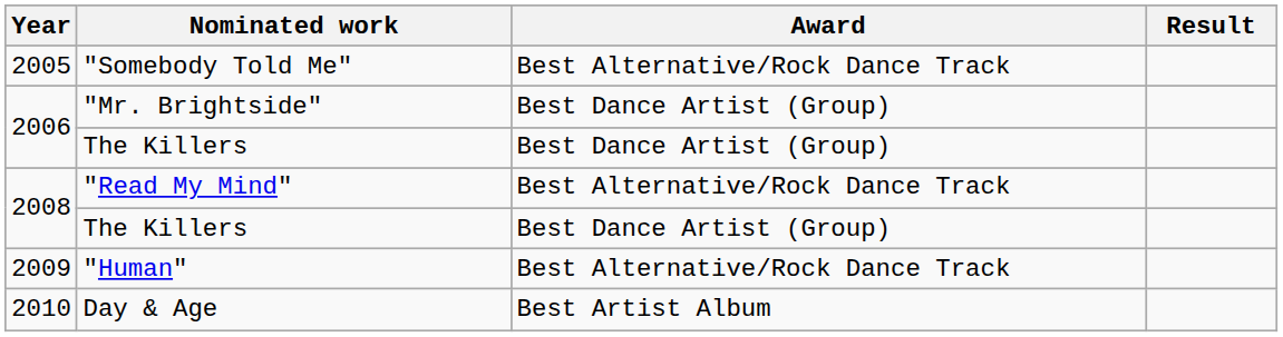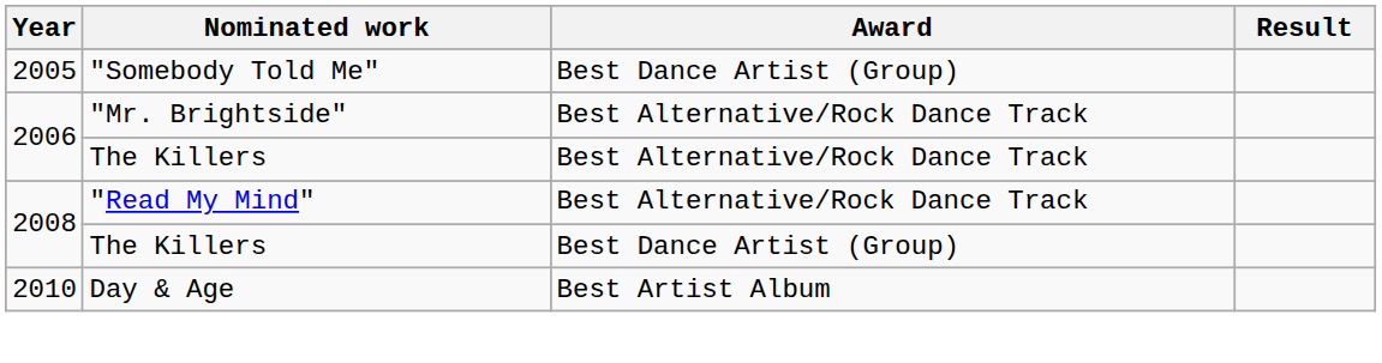 <table class="wikitable">
 <tr>
 <th>Year</th>
 <th width="220">Nominated work</th>
 <th width="325">Award</th>
 <th width="62">Result</th>
 </tr>
 <tr>
 <td>2005</td>
 <td>"Somebody Told Me"</td>
-<td>Best Alternative/Rock Dance Track</td>
+<td>Best Dance Artist (Group)</td>
 <td></td>
 </tr>
 <tr>
 <td rowspan="2">2006</td>
 <td>"Mr. Brightside"</td>
-<td>Best Dance Artist (Group)</td>
+<td>Best Alternative/Rock Dance Track</td>
 <td></td>
 </tr>
 <tr>
 <td>The Killers</td>
-<td>Best Dance Artist (Group)</td>
+<td>Best Alternative/Rock Dance Track</td>
 <td></td>
 </tr>
 <tr>
 <td rowspan="2">2008</td>
 <td>"<a href='#'>Read My Mind</a>"</td>
 <td>Best Alternative/Rock Dance Track</td>
 <td></td>
 </tr>
 <tr>
 <td>The Killers</td>
 <td>Best Dance Artist (Group)</td>
 <td></td>
 </tr>
 <tr>
-<td rowspan="1">2009</td>
-<td>"<a href='#'>Human</a>"</td>
-<td>Best Alternative/Rock Dance Track</td>
-<td></td>
-</tr>
-<tr>
 <td rowspan="1">2010</td>
 <td>Day & Age</td>
 <td>Best Artist Album</td>
 <td></td>
 </tr>
 </table>
